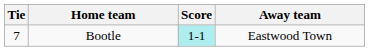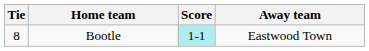 <table class="wikitable" style="text-align:center;">
 <tr>
 <th width=20>Tie</th>
 <th width=175>Home team</th>
 <th width=20>Score</th>
 <th width=175>Away team</th>
 </tr>
 <tr>
-<td>7</td>
+<td>8</td>
 <td>Bootle</td>
 <td style="background: paleturquoise;">1-1</td>
 <td>Eastwood Town</td>
 </tr>
 </table>
